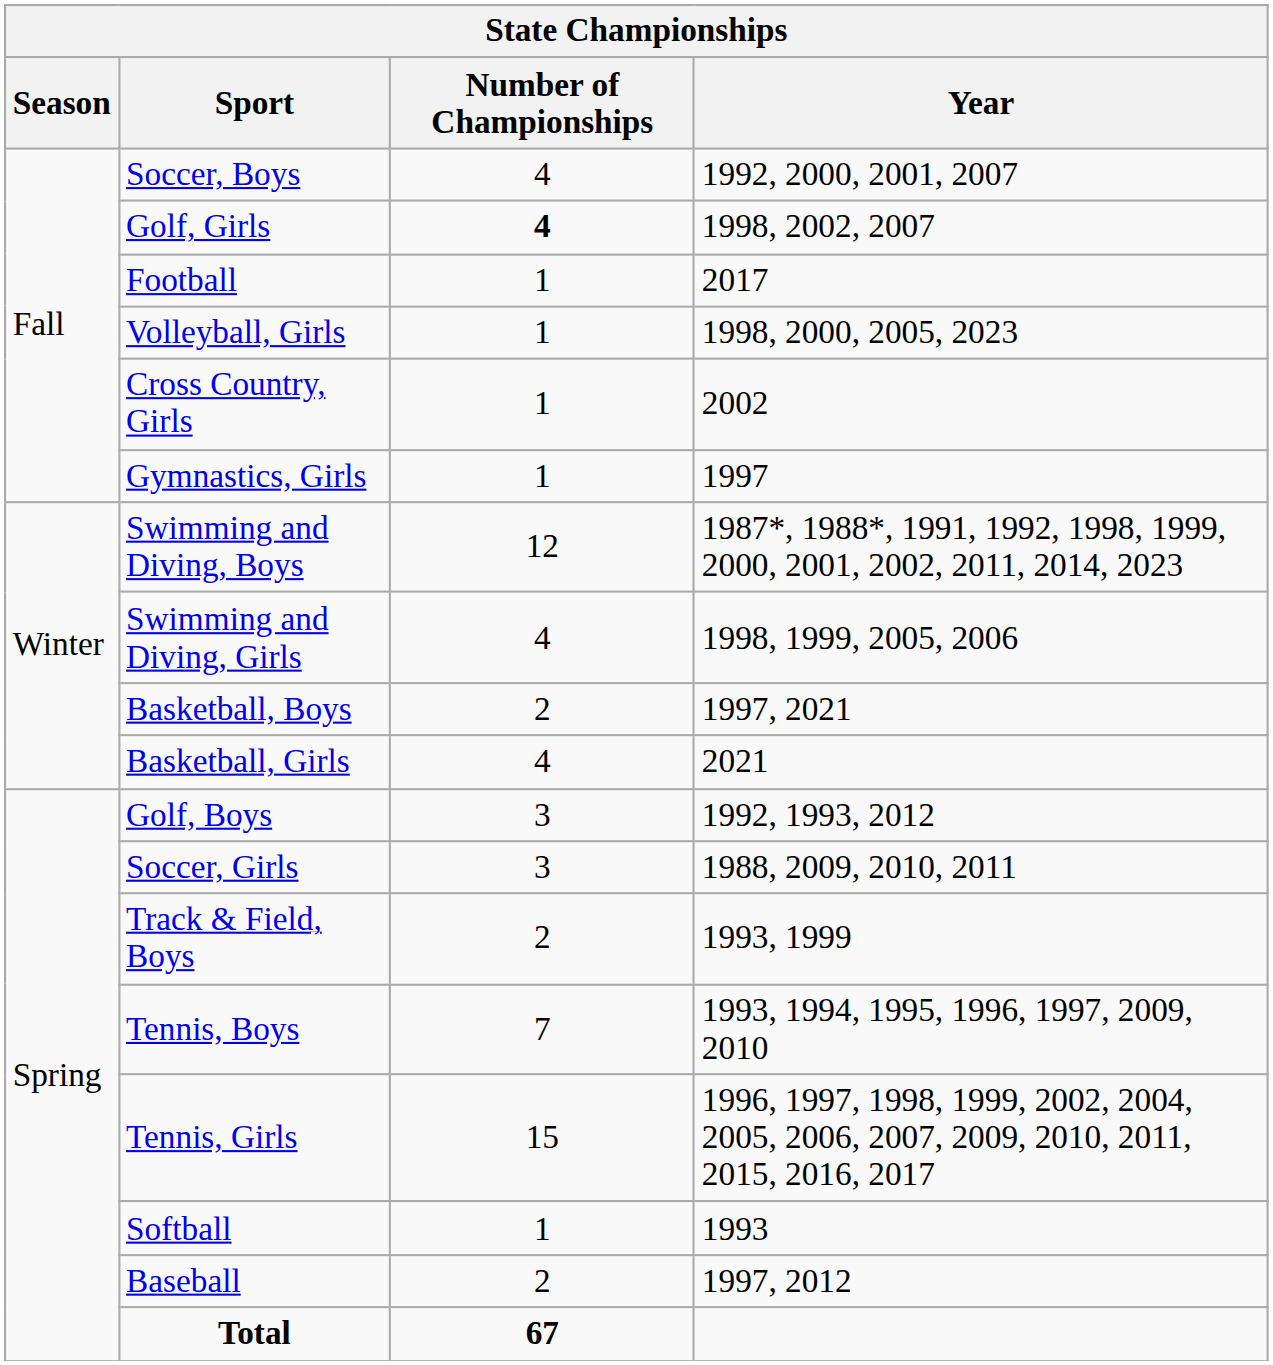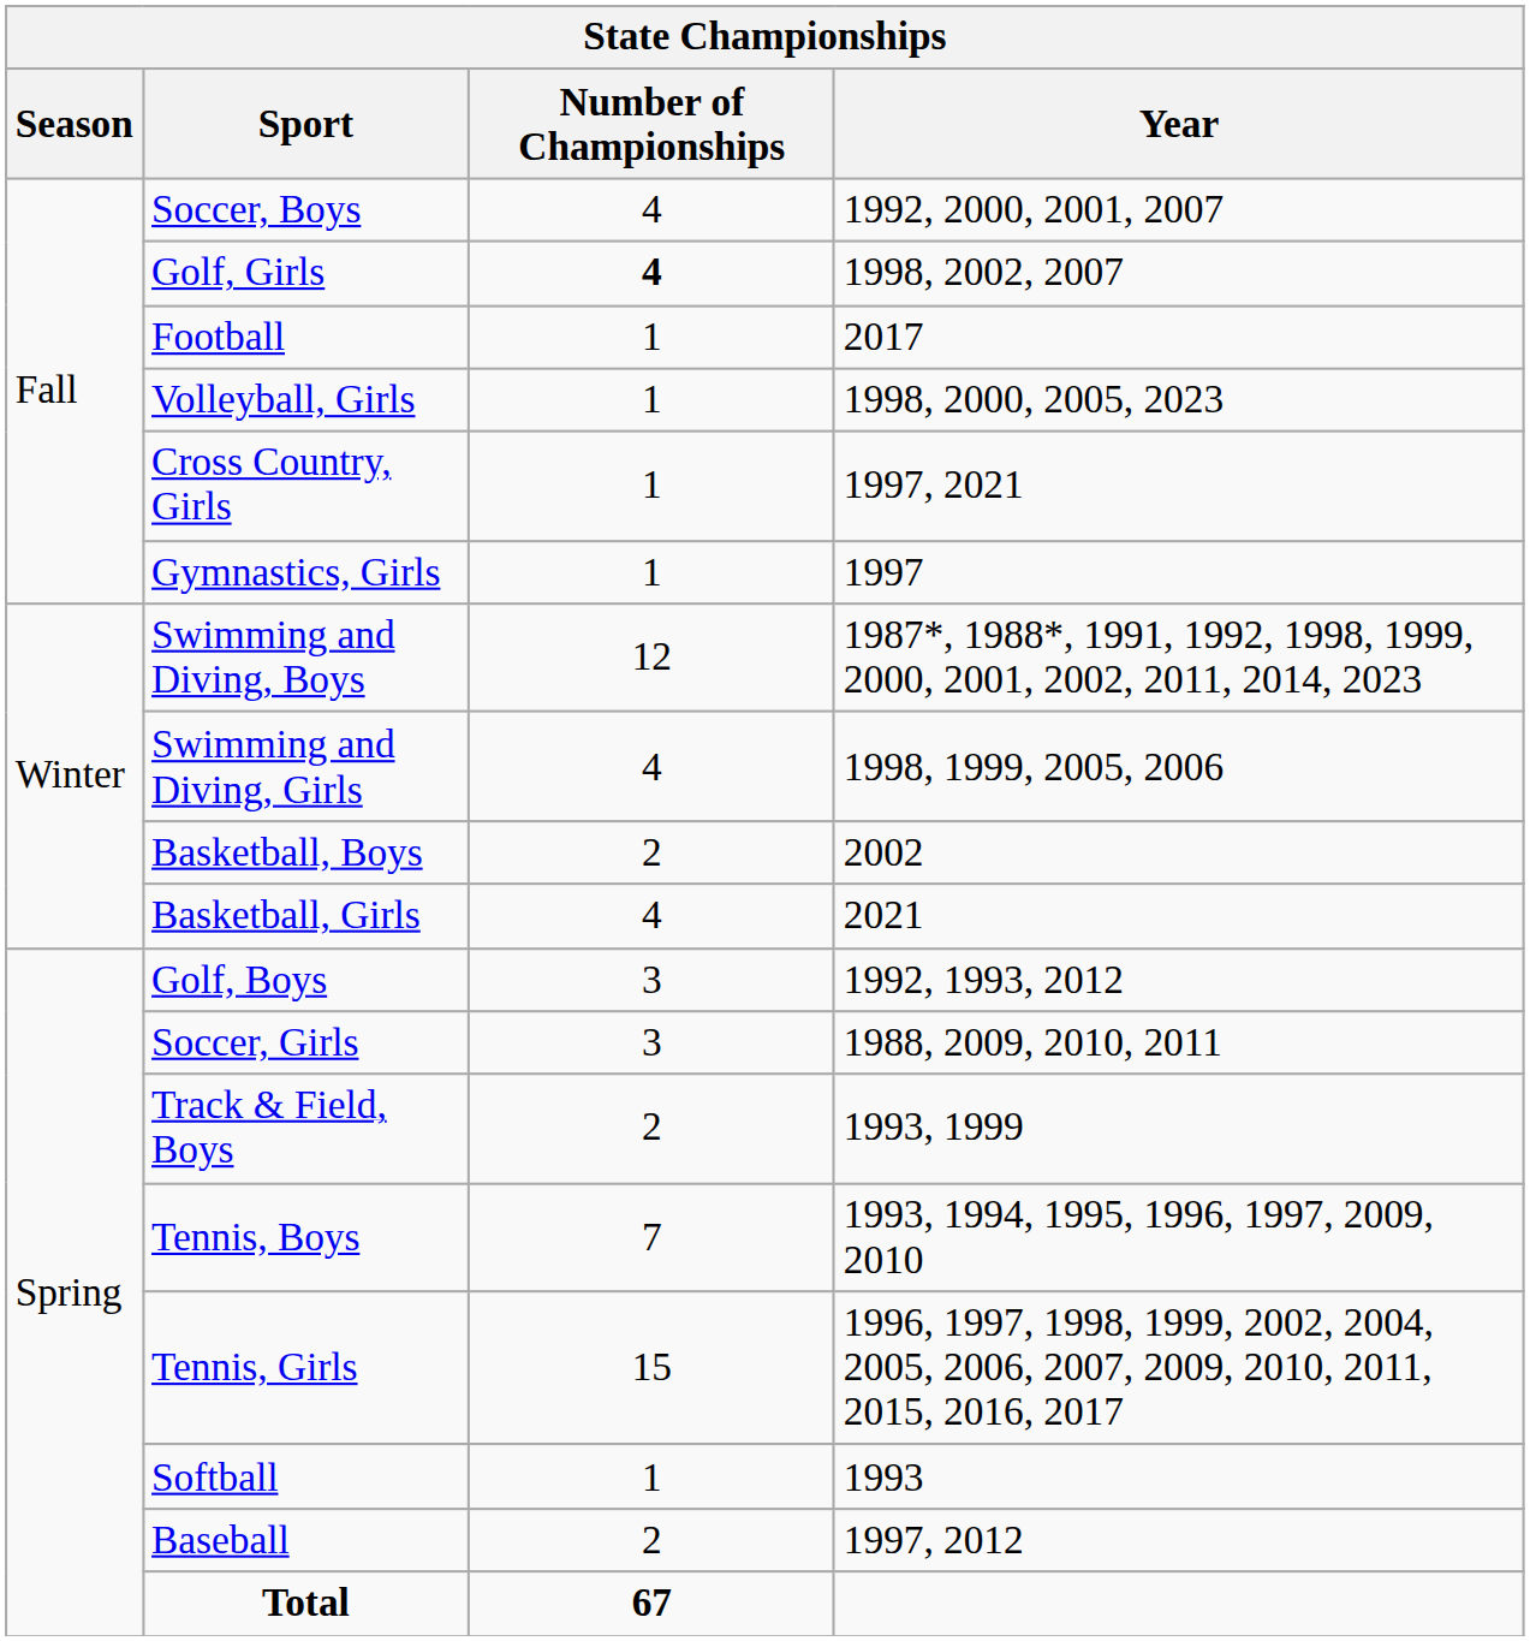 <table class="wikitable">
 <tr>
 <th colspan="4">State Championships</th>
 </tr>
 <tr>
 <th>Season</th>
 <th>Sport</th>
 <th>Number of Championships</th>
 <th>Year</th>
 </tr>
 <tr>
 <td rowspan="6">Fall</td>
 <td><a href='#'>Soccer, Boys</a></td>
 <td style="text-align:center;">4</td>
 <td>1992, 2000, 2001, 2007</td>
 </tr>
 <tr>
 <td><a href='#'>Golf, Girls</a></td>
 <td style="text-align:center;"><strong>4</strong></td>
 <td>1998, 2002, 2007</td>
 </tr>
 <tr>
 <td><a href='#'>Football</a></td>
 <td style="text-align:center;">1</td>
 <td>2017</td>
 </tr>
 <tr>
 <td><a href='#'>Volleyball, Girls</a></td>
 <td style="text-align:center;">1</td>
 <td>1998, 2000, 2005, 2023</td>
 </tr>
 <tr>
 <td><a href='#'>Cross Country, Girls</a></td>
 <td style="text-align:center;">1</td>
-<td>2002</td>
+<td>1997, 2021</td>
 </tr>
 <tr>
 <td><a href='#'>Gymnastics, Girls</a></td>
 <td style="text-align:center;">1</td>
 <td>1997</td>
 </tr>
 <tr>
 <td rowspan="4">Winter</td>
 <td><a href='#'>Swimming and Diving, Boys</a></td>
 <td style="text-align:center;">12</td>
 <td>1987*, 1988*, 1991, 1992, 1998, 1999, 2000, 2001, 2002, 2011, 2014, 2023</td>
 </tr>
 <tr>
 <td><a href='#'>Swimming and Diving, Girls</a></td>
 <td style="text-align:center;">4</td>
 <td>1998, 1999, 2005, 2006</td>
 </tr>
 <tr>
 <td><a href='#'>Basketball, Boys</a></td>
 <td style="text-align:center;">2</td>
-<td>1997, 2021</td>
+<td>2002</td>
 </tr>
 <tr>
 <td><a href='#'>Basketball, Girls</a></td>
 <td style="text-align:center;">4</td>
 <td>2021</td>
 </tr>
 <tr>
 <td rowspan="8">Spring</td>
 <td><a href='#'>Golf, Boys</a></td>
 <td style="text-align:center;">3</td>
 <td>1992, 1993, 2012</td>
 </tr>
 <tr>
 <td><a href='#'>Soccer, Girls</a></td>
 <td style="text-align:center;">3</td>
 <td>1988, 2009, 2010, 2011</td>
 </tr>
 <tr>
 <td><a href='#'>Track & Field, Boys</a></td>
 <td style="text-align:center;">2</td>
 <td>1993, 1999</td>
 </tr>
 <tr>
 <td><a href='#'>Tennis, Boys</a></td>
 <td style="text-align:center;">7</td>
 <td>1993, 1994, 1995, 1996, 1997, 2009, 2010</td>
 </tr>
 <tr>
 <td><a href='#'>Tennis, Girls</a></td>
 <td style="text-align:center;">15</td>
 <td>1996, 1997, 1998, 1999, 2002, 2004, 2005, 2006, 2007, 2009, 2010, 2011, 2015, 2016, 2017</td>
 </tr>
 <tr>
 <td><a href='#'>Softball</a></td>
 <td style="text-align:center;">1</td>
 <td>1993</td>
 </tr>
 <tr>
 <td><a href='#'>Baseball</a></td>
 <td style="text-align:center;">2</td>
 <td>1997, 2012</td>
 </tr>
 <tr style="text-align:center;">
 <td colspan="1"><strong>Total</strong></td>
 <td style="text-align:center;"><strong>67</strong></td>
 <td></td>
 </tr>
 </table>
